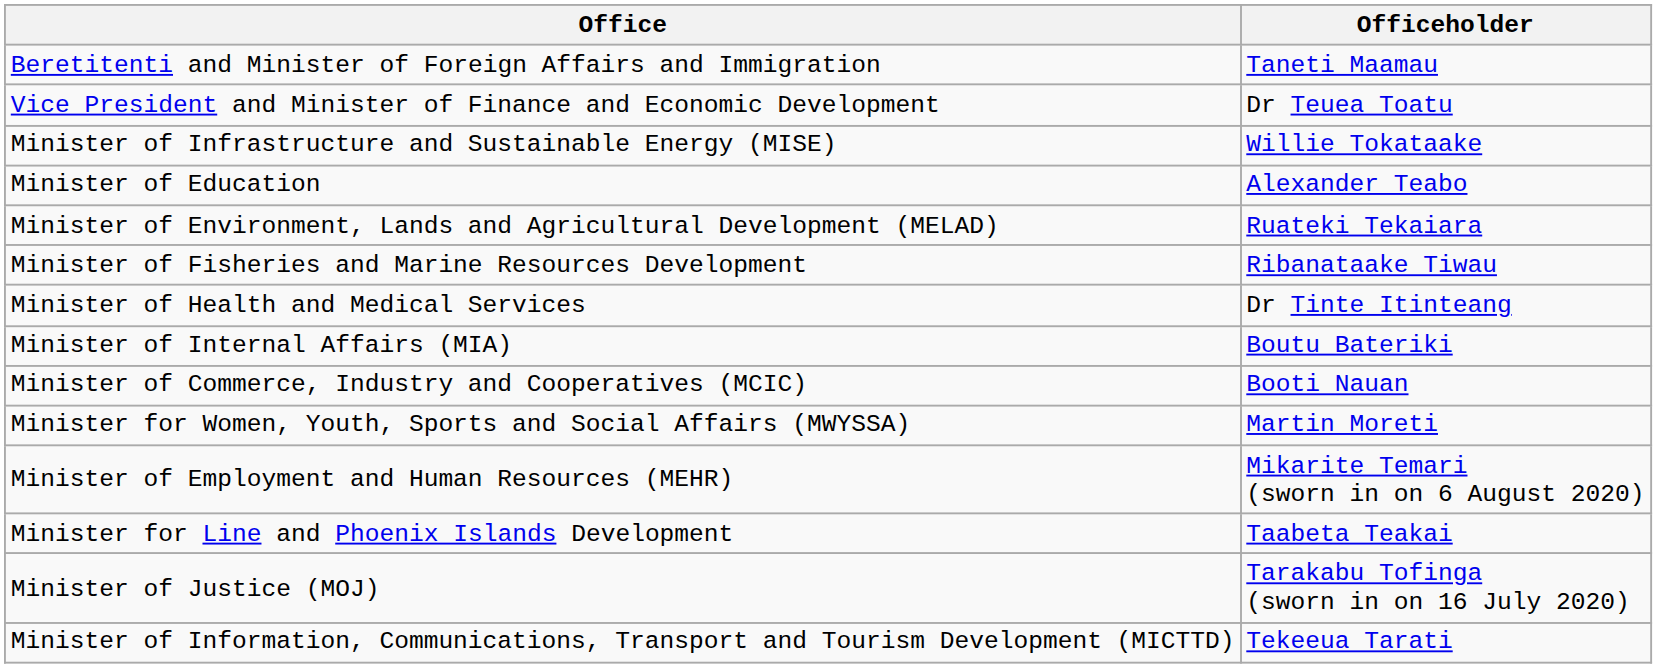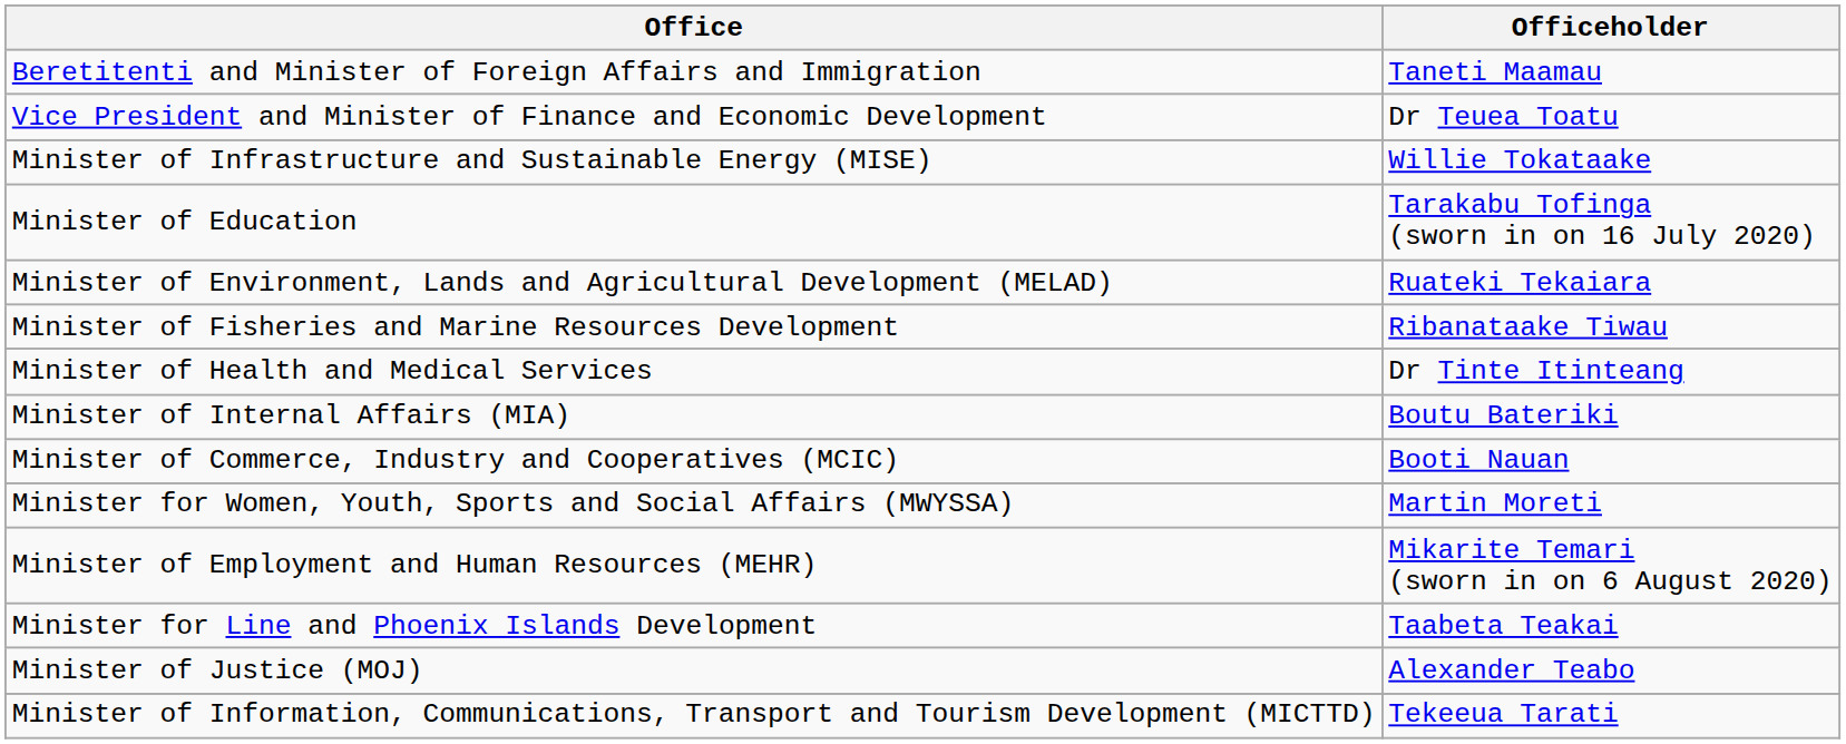 <table class="wikitable">
 <tr>
 <th>Office</th>
 <th>Officeholder</th>
 </tr>
 <tr>
 <td><a href='#'>Beretitenti</a> and Minister of Foreign Affairs and Immigration</td>
 <td><a href='#'>Taneti Maamau</a></td>
 </tr>
 <tr>
 <td><a href='#'>Vice President</a> and Minister of Finance and Economic Development</td>
 <td>Dr <a href='#'>Teuea Toatu</a></td>
 </tr>
 <tr>
 <td>Minister of Infrastructure and Sustainable Energy (MISE)</td>
 <td><a href='#'>Willie Tokataake</a></td>
 </tr>
 <tr>
 <td>Minister of Education</td>
-<td><a href='#'>Alexander Teabo</a></td>
+<td><a href='#'>Tarakabu Tofinga</a><br>(sworn in on 16 July 2020)</td>
 </tr>
 <tr>
 <td>Minister of Environment, Lands and Agricultural Development (MELAD)</td>
 <td><a href='#'>Ruateki Tekaiara</a></td>
 </tr>
 <tr>
 <td>Minister of Fisheries and Marine Resources Development</td>
 <td><a href='#'>Ribanataake Tiwau</a></td>
 </tr>
 <tr>
 <td>Minister of Health and Medical Services</td>
 <td>Dr <a href='#'>Tinte Itinteang</a></td>
 </tr>
 <tr>
 <td>Minister of Internal Affairs (MIA)</td>
 <td><a href='#'>Boutu Bateriki</a></td>
 </tr>
 <tr>
 <td>Minister of Commerce, Industry and Cooperatives (MCIC)</td>
 <td><a href='#'>Booti Nauan</a></td>
 </tr>
 <tr>
 <td>Minister for Women, Youth, Sports and Social Affairs (MWYSSA)</td>
 <td><a href='#'>Martin Moreti</a></td>
 </tr>
 <tr>
 <td>Minister of Employment and Human Resources (MEHR)</td>
 <td><a href='#'>Mikarite Temari</a><br>(sworn in on 6 August 2020)</td>
 </tr>
 <tr>
 <td>Minister for <a href='#'>Line</a> and <a href='#'>Phoenix Islands</a> Development</td>
 <td><a href='#'>Taabeta Teakai</a></td>
 </tr>
 <tr>
 <td>Minister of Justice (MOJ)</td>
-<td><a href='#'>Tarakabu Tofinga</a><br>(sworn in on 16 July 2020)</td>
+<td><a href='#'>Alexander Teabo</a></td>
 </tr>
 <tr>
 <td>Minister of Information, Communications, Transport and Tourism Development (MICTTD)</td>
 <td><a href='#'>Tekeeua Tarati</a></td>
 </tr>
 </table>
